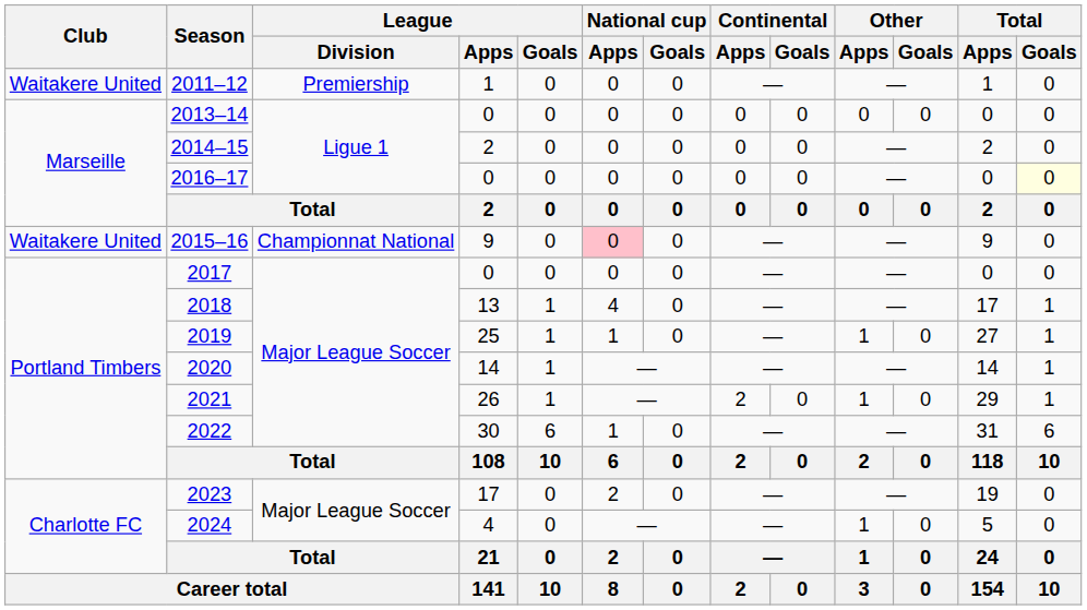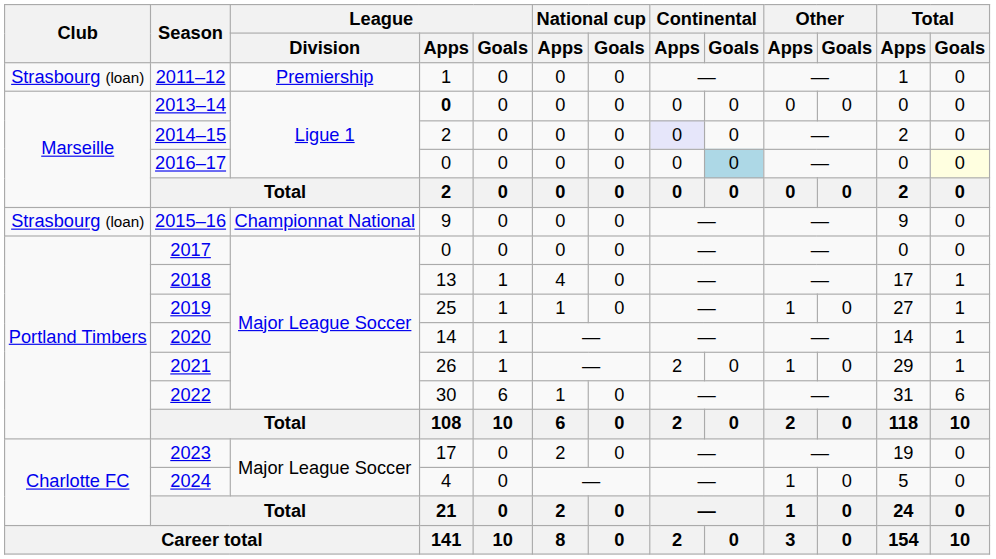 <table class="wikitable" style="text-align: center">
 <tr>
 <th rowspan="2">Club</th>
 <th rowspan="2">Season</th>
 <th colspan="3">League</th>
 <th colspan="2">National cup</th>
 <th colspan="2">Continental</th>
 <th colspan="2">Other</th>
 <th colspan="2">Total</th>
 </tr>
 <tr>
 <th>Division</th>
 <th>Apps</th>
 <th>Goals</th>
 <th>Apps</th>
 <th>Goals</th>
 <th>Apps</th>
 <th>Goals</th>
 <th>Apps</th>
 <th>Goals</th>
 <th>Apps</th>
 <th>Goals</th>
 </tr>
 <tr>
-<td><a href='#'>Waitakere United</a></td>
+<td><a href='#'>Strasbourg</a> <small>(loan)</small></td>
 <td><a href='#'>2011–12</a></td>
 <td><a href='#'>Premiership</a></td>
 <td>1</td>
 <td>0</td>
 <td>0</td>
 <td>0</td>
 <td colspan="2">—</td>
 <td colspan="2">—</td>
 <td>1</td>
 <td>0</td>
 </tr>
 <tr>
 <td rowspan="4"><a href='#'>Marseille</a></td>
 <td><a href='#'>2013–14</a></td>
 <td rowspan="3"><a href='#'>Ligue 1</a></td>
-<td>0</td>
+<td><strong>0</strong></td>
 <td>0</td>
 <td>0</td>
 <td>0</td>
 <td>0</td>
 <td>0</td>
 <td>0</td>
 <td>0</td>
 <td>0</td>
 <td>0</td>
 </tr>
 <tr>
 <td><a href='#'>2014–15</a></td>
 <td>2</td>
 <td>0</td>
 <td>0</td>
 <td>0</td>
-<td>0</td>
+<td style="background: lavender;">0</td>
 <td>0</td>
 <td colspan="2">—</td>
 <td>2</td>
 <td>0</td>
 </tr>
 <tr>
 <td><a href='#'>2016–17</a></td>
 <td>0</td>
 <td>0</td>
 <td>0</td>
 <td>0</td>
 <td>0</td>
-<td>0</td>
+<td style="background: lightblue;">0</td>
 <td colspan="2">—</td>
 <td>0</td>
 <td style="background: lightyellow;">0</td>
 </tr>
 <tr>
 <th colspan="2">Total</th>
 <th>2</th>
 <th>0</th>
 <th>0</th>
 <th>0</th>
 <th>0</th>
 <th>0</th>
 <th>0</th>
 <th>0</th>
 <th>2</th>
 <th>0</th>
 </tr>
 <tr>
-<td><a href='#'>Waitakere United</a></td>
+<td><a href='#'>Strasbourg</a> <small>(loan)</small></td>
 <td><a href='#'>2015–16</a></td>
 <td><a href='#'>Championnat National</a></td>
 <td>9</td>
 <td>0</td>
-<td style="background: pink;">0</td>
+<td>0</td>
 <td>0</td>
 <td colspan="2">—</td>
 <td colspan="2">—</td>
 <td>9</td>
 <td>0</td>
 </tr>
 <tr>
 <td rowspan="7"><a href='#'>Portland Timbers</a></td>
 <td><a href='#'>2017</a></td>
 <td rowspan="6"><a href='#'>Major League Soccer</a></td>
 <td>0</td>
 <td>0</td>
 <td>0</td>
 <td>0</td>
 <td colspan="2">—</td>
 <td colspan="2">—</td>
 <td>0</td>
 <td>0</td>
 </tr>
 <tr>
 <td><a href='#'>2018</a></td>
 <td>13</td>
 <td>1</td>
 <td>4</td>
 <td>0</td>
 <td colspan="2">—</td>
 <td colspan="2">—</td>
 <td>17</td>
 <td>1</td>
 </tr>
 <tr>
 <td><a href='#'>2019</a></td>
 <td>25</td>
 <td>1</td>
 <td>1</td>
 <td>0</td>
 <td colspan="2">—</td>
 <td>1</td>
 <td>0</td>
 <td>27</td>
 <td>1</td>
 </tr>
 <tr>
 <td><a href='#'>2020</a></td>
 <td>14</td>
 <td>1</td>
 <td colspan="2">—</td>
 <td colspan="2">—</td>
 <td colspan="2">—</td>
 <td>14</td>
 <td>1</td>
 </tr>
 <tr>
 <td><a href='#'>2021</a></td>
 <td>26</td>
 <td>1</td>
 <td colspan="2">—</td>
 <td>2</td>
 <td>0</td>
 <td>1</td>
 <td>0</td>
 <td>29</td>
 <td>1</td>
 </tr>
 <tr>
 <td><a href='#'>2022</a></td>
 <td>30</td>
 <td>6</td>
 <td>1</td>
 <td>0</td>
 <td colspan="2">—</td>
 <td colspan="2">—</td>
 <td>31</td>
 <td>6</td>
 </tr>
 <tr>
 <th colspan="2">Total</th>
 <th>108</th>
 <th>10</th>
 <th>6</th>
 <th>0</th>
 <th>2</th>
 <th>0</th>
 <th>2</th>
 <th>0</th>
 <th>118</th>
 <th>10</th>
 </tr>
 <tr>
 <td rowspan="3"><a href='#'>Charlotte FC</a></td>
 <td><a href='#'>2023</a></td>
 <td rowspan="2">Major League Soccer</td>
 <td>17</td>
 <td>0</td>
 <td>2</td>
 <td>0</td>
 <td colspan="2">—</td>
 <td colspan="2">—</td>
 <td>19</td>
 <td>0</td>
 </tr>
 <tr>
 <td><a href='#'>2024</a></td>
 <td>4</td>
 <td>0</td>
 <td colspan="2">—</td>
 <td colspan="2">—</td>
 <td>1</td>
 <td>0</td>
 <td>5</td>
 <td>0</td>
 </tr>
 <tr>
 <th colspan="2">Total</th>
 <th>21</th>
 <th>0</th>
 <th>2</th>
 <th>0</th>
 <th colspan="2">—</th>
 <th>1</th>
 <th>0</th>
 <th>24</th>
 <th>0</th>
 </tr>
 <tr>
 <th colspan="3">Career total</th>
 <th>141</th>
 <th>10</th>
 <th>8</th>
 <th>0</th>
 <th>2</th>
 <th>0</th>
 <th>3</th>
 <th>0</th>
 <th>154</th>
 <th>10</th>
 </tr>
 </table>
